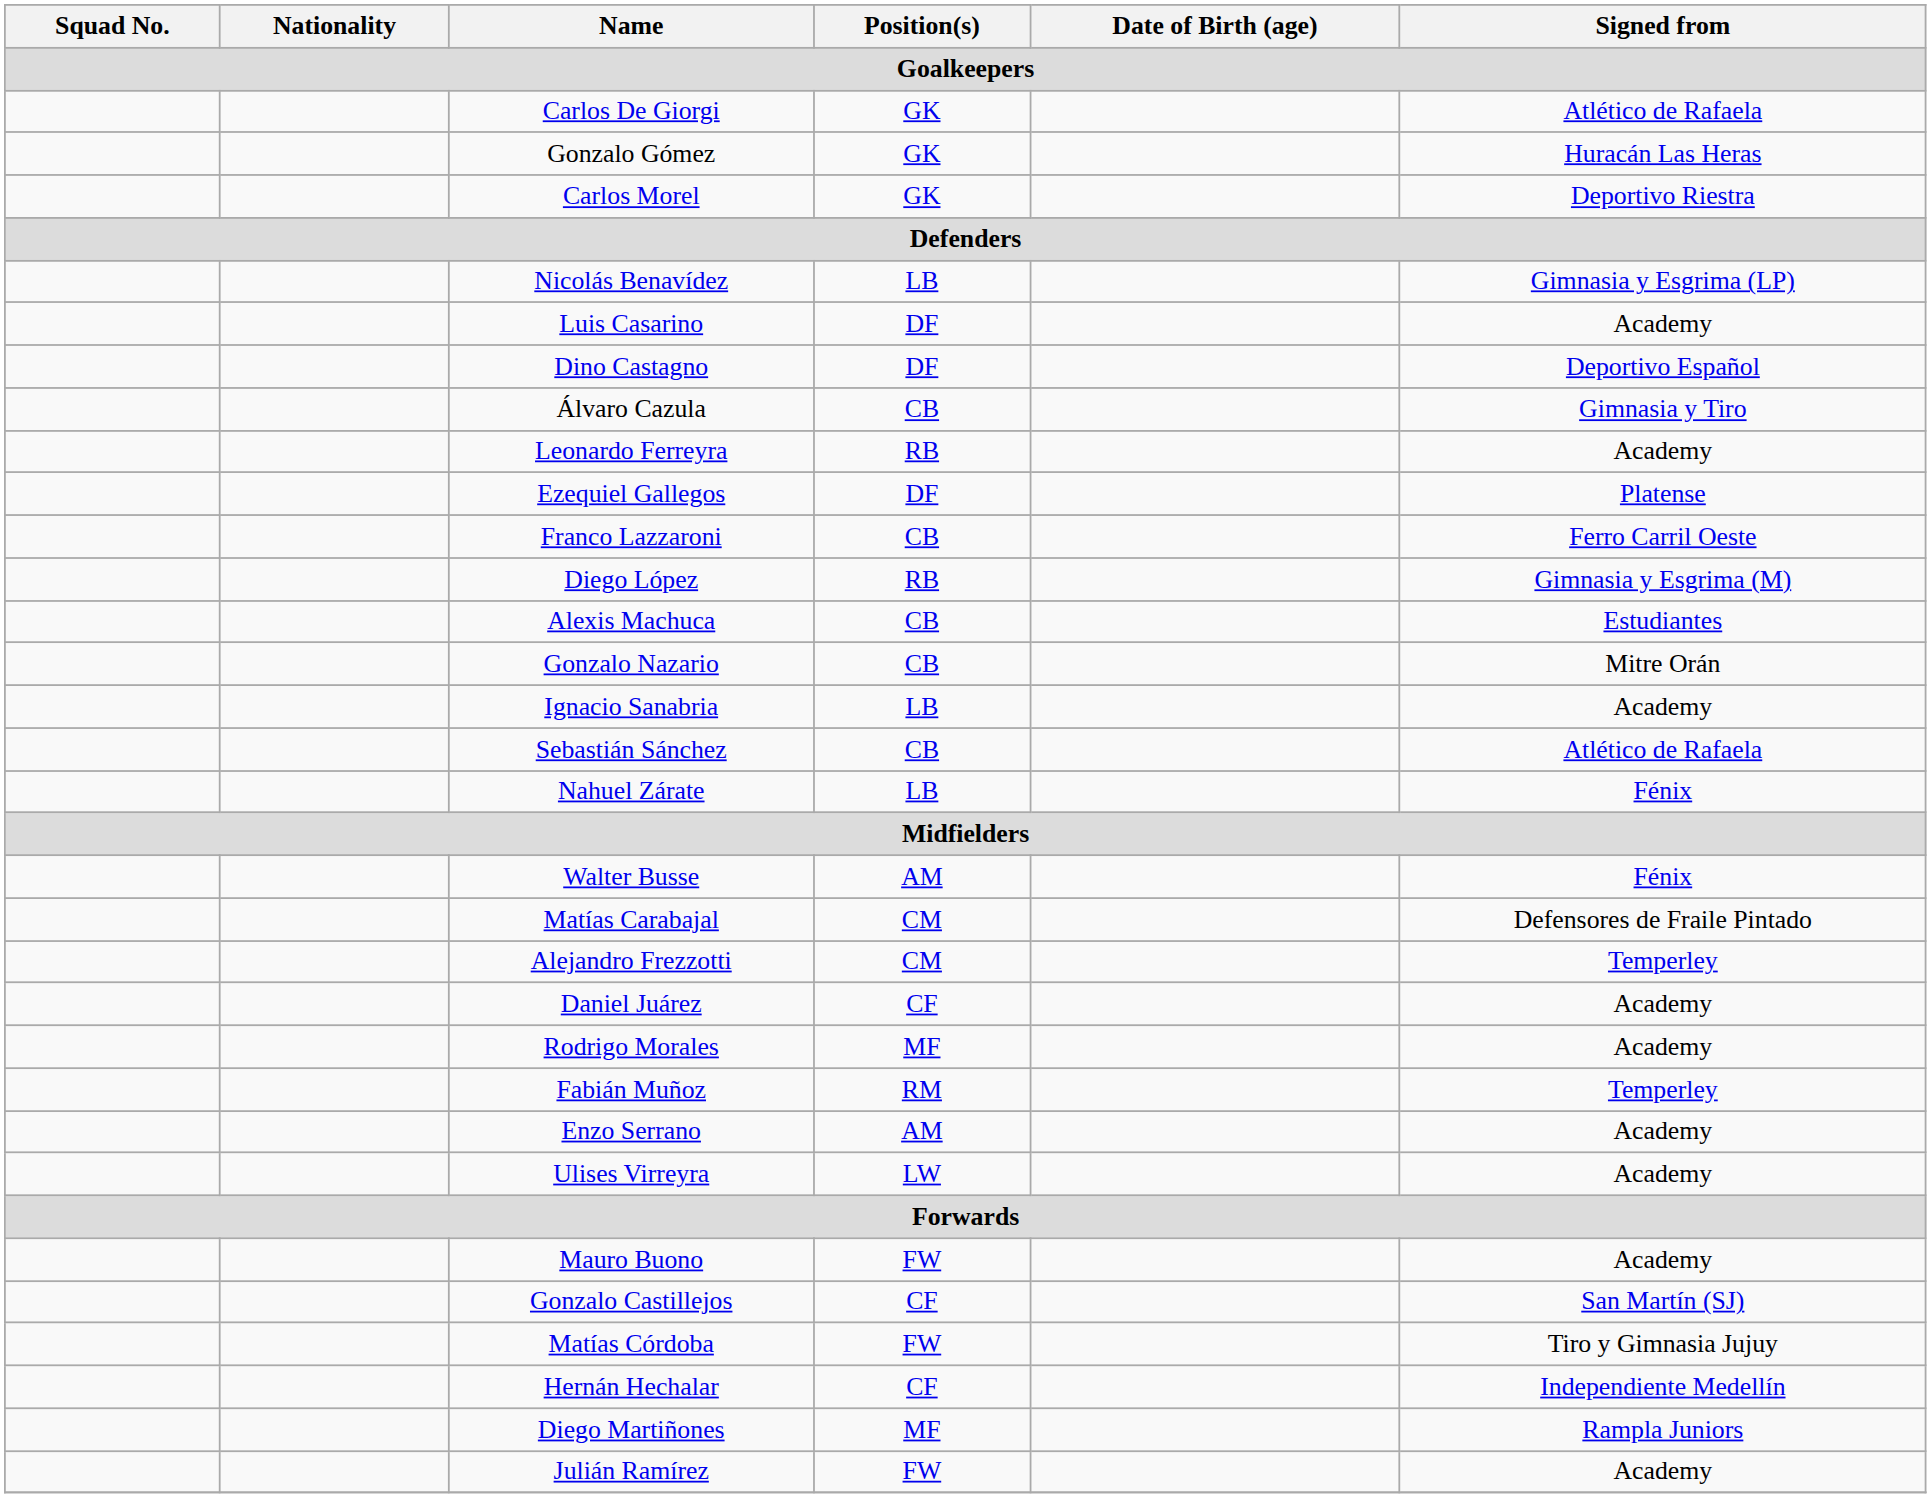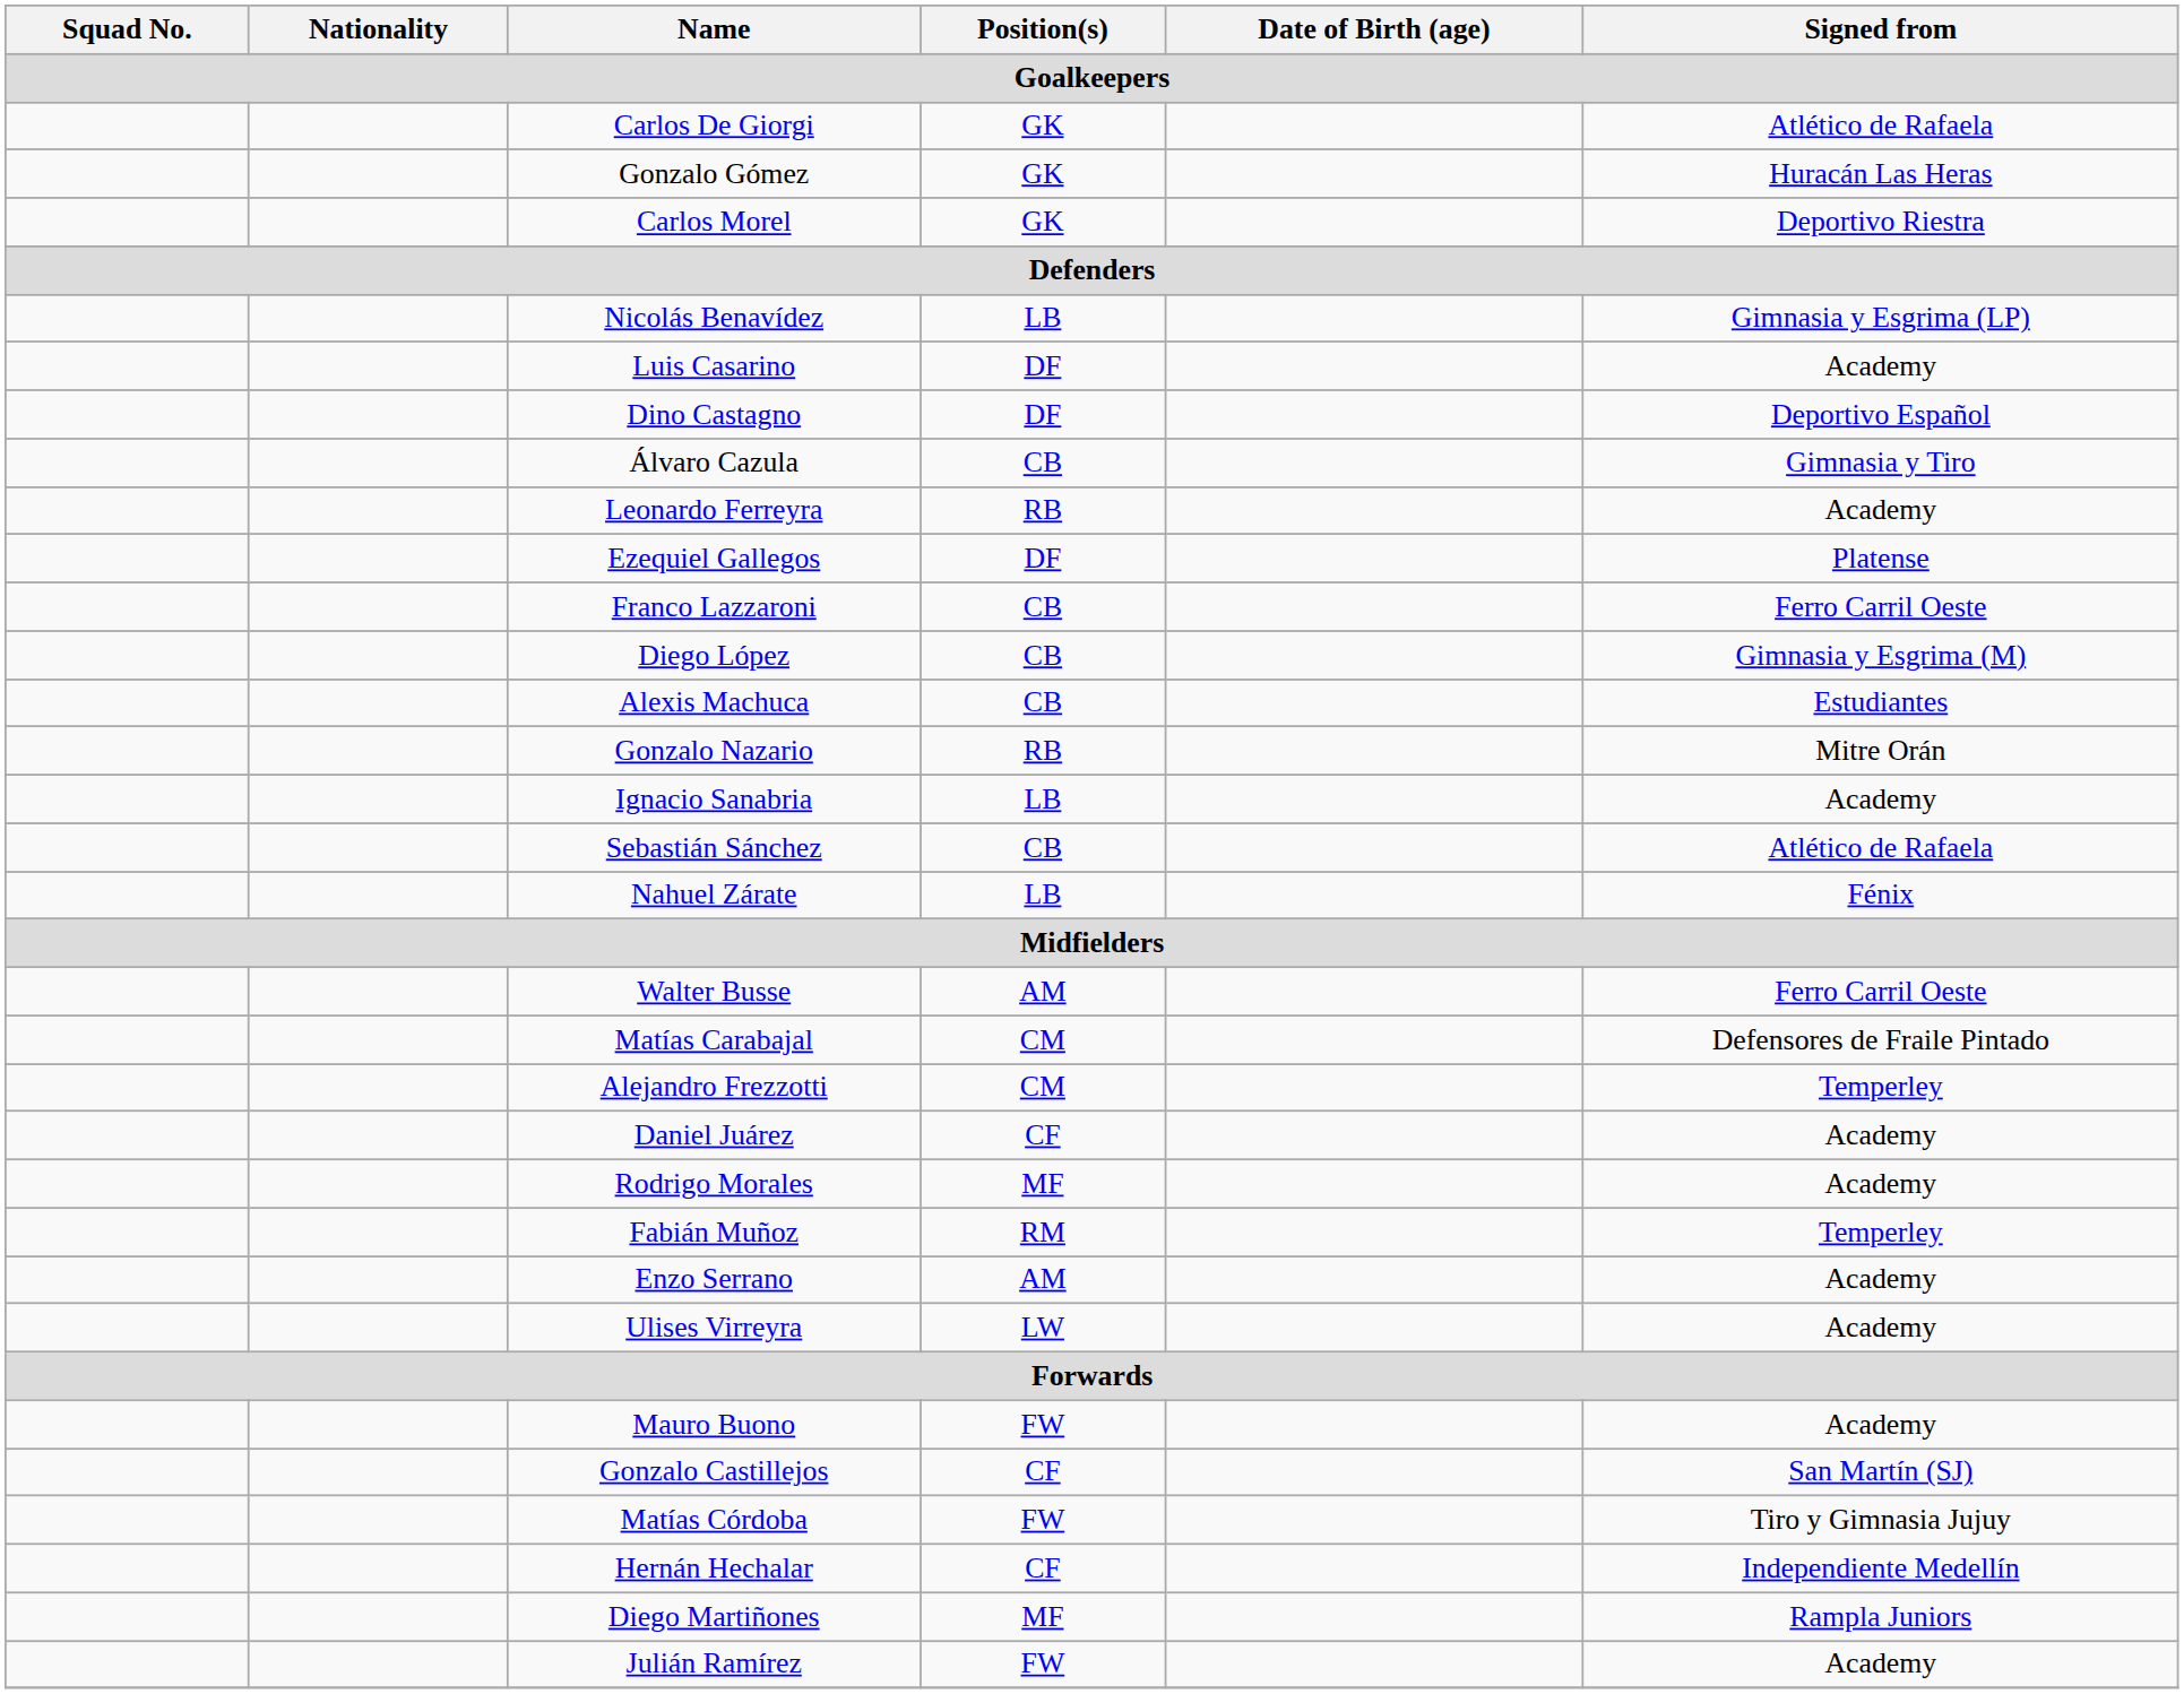 <table class="wikitable sortable" style="text-align:center; font-size:90%; width:85%;">
 <tr>
 <th style="background:#; color:; text-align:center;">Squad No.</th>
 <th style="background:#; color:; text-align:center;">Nationality</th>
 <th style="background:#; color:; text-align:center;">Name</th>
 <th style="background:#; color:; text-align:center;">Position(s)</th>
 <th style="background:#; color:; text-align:center;">Date of Birth (age)</th>
 <th style="background:#; color:; text-align:center;">Signed from</th>
 </tr>
 <tr>
 <th colspan="6" style="background:#dcdcdc; text-align:center;">Goalkeepers</th>
 </tr>
 <tr>
 <td></td>
 <td></td>
 <td><a href='#'>Carlos De Giorgi</a></td>
 <td><a href='#'>GK</a></td>
 <td></td>
 <td> <a href='#'>Atlético de Rafaela</a></td>
 </tr>
 <tr>
 <td></td>
 <td></td>
 <td>Gonzalo Gómez</td>
 <td><a href='#'>GK</a></td>
 <td></td>
 <td> <a href='#'>Huracán Las Heras</a></td>
 </tr>
 <tr>
 <td></td>
 <td></td>
 <td><a href='#'>Carlos Morel</a></td>
 <td><a href='#'>GK</a></td>
 <td></td>
 <td> <a href='#'>Deportivo Riestra</a></td>
 </tr>
 <tr>
 <th colspan="7" style="background:#dcdcdc; text-align:center;">Defenders</th>
 </tr>
 <tr>
 <td></td>
 <td></td>
 <td><a href='#'>Nicolás Benavídez</a></td>
 <td><a href='#'>LB</a></td>
 <td></td>
 <td> <a href='#'>Gimnasia y Esgrima (LP)</a></td>
 </tr>
 <tr>
 <td></td>
 <td></td>
 <td><a href='#'>Luis Casarino</a></td>
 <td><a href='#'>DF</a></td>
 <td></td>
 <td>Academy</td>
 </tr>
 <tr>
 <td></td>
 <td></td>
 <td><a href='#'>Dino Castagno</a></td>
 <td><a href='#'>DF</a></td>
 <td></td>
 <td> <a href='#'>Deportivo Español</a></td>
 </tr>
 <tr>
 <td></td>
 <td></td>
 <td>Álvaro Cazula</td>
 <td><a href='#'>CB</a></td>
 <td></td>
 <td> <a href='#'>Gimnasia y Tiro</a></td>
 </tr>
 <tr>
 <td></td>
 <td></td>
 <td><a href='#'>Leonardo Ferreyra</a></td>
 <td><a href='#'>RB</a></td>
 <td></td>
 <td>Academy</td>
 </tr>
 <tr>
 <td></td>
 <td></td>
 <td><a href='#'>Ezequiel Gallegos</a></td>
 <td><a href='#'>DF</a></td>
 <td></td>
 <td> <a href='#'>Platense</a></td>
 </tr>
 <tr>
 <td></td>
 <td></td>
 <td><a href='#'>Franco Lazzaroni</a></td>
 <td><a href='#'>CB</a></td>
 <td></td>
 <td> <a href='#'>Ferro Carril Oeste</a></td>
 </tr>
 <tr>
 <td></td>
 <td></td>
 <td><a href='#'>Diego López</a></td>
-<td><a href='#'>RB</a></td>
+<td><a href='#'>CB</a></td>
 <td></td>
 <td> <a href='#'>Gimnasia y Esgrima (M)</a></td>
 </tr>
 <tr>
 <td></td>
 <td></td>
 <td><a href='#'>Alexis Machuca</a></td>
 <td><a href='#'>CB</a></td>
 <td></td>
 <td> <a href='#'>Estudiantes</a></td>
 </tr>
 <tr>
 <td></td>
 <td></td>
 <td><a href='#'>Gonzalo Nazario</a></td>
-<td><a href='#'>CB</a></td>
+<td><a href='#'>RB</a></td>
 <td></td>
 <td> Mitre Orán</td>
 </tr>
 <tr>
 <td></td>
 <td></td>
 <td><a href='#'>Ignacio Sanabria</a></td>
 <td><a href='#'>LB</a></td>
 <td></td>
 <td>Academy</td>
 </tr>
 <tr>
 <td></td>
 <td></td>
 <td><a href='#'>Sebastián Sánchez</a></td>
 <td><a href='#'>CB</a></td>
 <td></td>
 <td> <a href='#'>Atlético de Rafaela</a></td>
 </tr>
 <tr>
 <td></td>
 <td></td>
 <td><a href='#'>Nahuel Zárate</a></td>
 <td><a href='#'>LB</a></td>
 <td></td>
 <td> <a href='#'>Fénix</a></td>
 </tr>
 <tr>
 <th colspan="7" style="background:#dcdcdc; text-align:center;">Midfielders</th>
 </tr>
 <tr>
 <td></td>
 <td></td>
 <td><a href='#'>Walter Busse</a></td>
 <td><a href='#'>AM</a></td>
 <td></td>
-<td> <a href='#'>Fénix</a></td>
+<td> <a href='#'>Ferro Carril Oeste</a></td>
 </tr>
 <tr>
 <td></td>
 <td></td>
 <td><a href='#'>Matías Carabajal</a></td>
 <td><a href='#'>CM</a></td>
 <td></td>
 <td> Defensores de Fraile Pintado</td>
 </tr>
 <tr>
 <td></td>
 <td></td>
 <td><a href='#'>Alejandro Frezzotti</a></td>
 <td><a href='#'>CM</a></td>
 <td></td>
 <td> <a href='#'>Temperley</a></td>
 </tr>
 <tr>
 <td></td>
 <td></td>
 <td><a href='#'>Daniel Juárez</a></td>
 <td><a href='#'>CF</a></td>
 <td></td>
 <td>Academy</td>
 </tr>
 <tr>
 <td></td>
 <td></td>
 <td><a href='#'>Rodrigo Morales</a></td>
 <td><a href='#'>MF</a></td>
 <td></td>
 <td>Academy</td>
 </tr>
 <tr>
 <td></td>
 <td></td>
 <td><a href='#'>Fabián Muñoz</a></td>
 <td><a href='#'>RM</a></td>
 <td></td>
 <td> <a href='#'>Temperley</a></td>
 </tr>
 <tr>
 <td></td>
 <td></td>
 <td><a href='#'>Enzo Serrano</a></td>
 <td><a href='#'>AM</a></td>
 <td></td>
 <td>Academy</td>
 </tr>
 <tr>
 <td></td>
 <td></td>
 <td><a href='#'>Ulises Virreyra</a></td>
 <td><a href='#'>LW</a></td>
 <td></td>
 <td>Academy</td>
 </tr>
 <tr>
 <th colspan="7" style="background:#dcdcdc; text-align:center;">Forwards</th>
 </tr>
 <tr>
 <td></td>
 <td></td>
 <td><a href='#'>Mauro Buono</a></td>
 <td><a href='#'>FW</a></td>
 <td></td>
 <td>Academy</td>
 </tr>
 <tr>
 <td></td>
 <td></td>
 <td><a href='#'>Gonzalo Castillejos</a></td>
 <td><a href='#'>CF</a></td>
 <td></td>
 <td> <a href='#'>San Martín (SJ)</a></td>
 </tr>
 <tr>
 <td></td>
 <td></td>
 <td><a href='#'>Matías Córdoba</a></td>
 <td><a href='#'>FW</a></td>
 <td></td>
 <td> Tiro y Gimnasia Jujuy</td>
 </tr>
 <tr>
 <td></td>
 <td></td>
 <td><a href='#'>Hernán Hechalar</a></td>
 <td><a href='#'>CF</a></td>
 <td></td>
 <td> <a href='#'>Independiente Medellín</a></td>
 </tr>
 <tr>
 <td></td>
 <td></td>
 <td><a href='#'>Diego Martiñones</a></td>
 <td><a href='#'>MF</a></td>
 <td></td>
 <td> <a href='#'>Rampla Juniors</a></td>
 </tr>
 <tr>
 <td></td>
 <td></td>
 <td><a href='#'>Julián Ramírez</a></td>
 <td><a href='#'>FW</a></td>
 <td></td>
 <td>Academy</td>
 </tr>
 <tr>
 </tr>
 </table>
